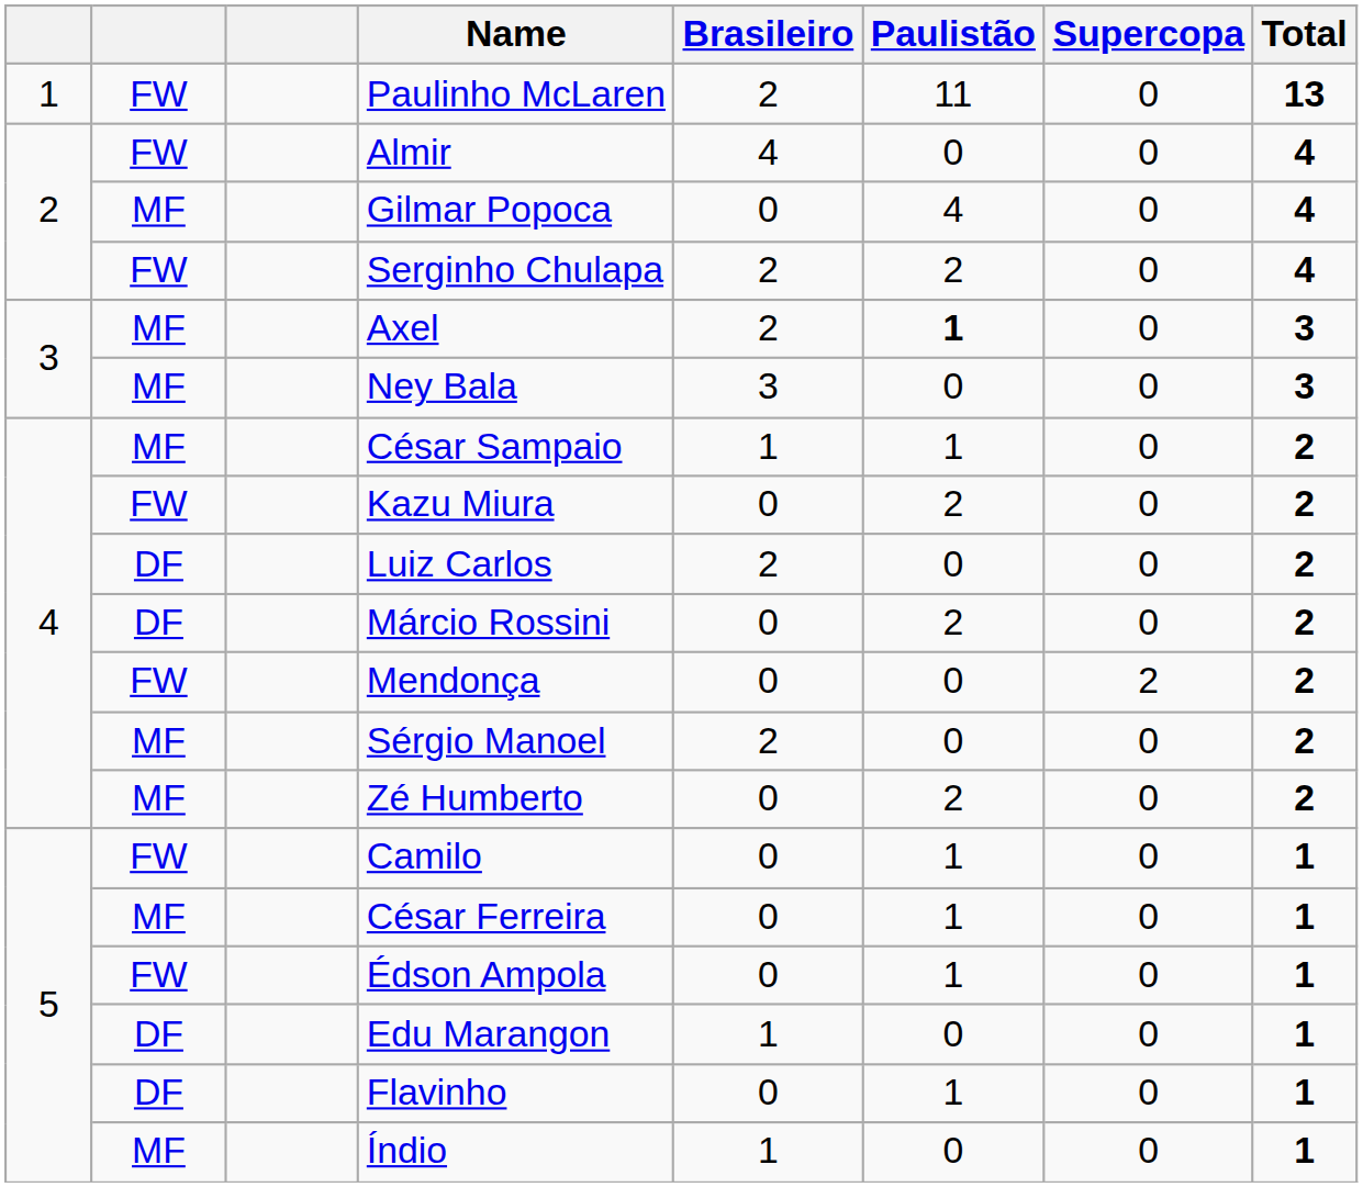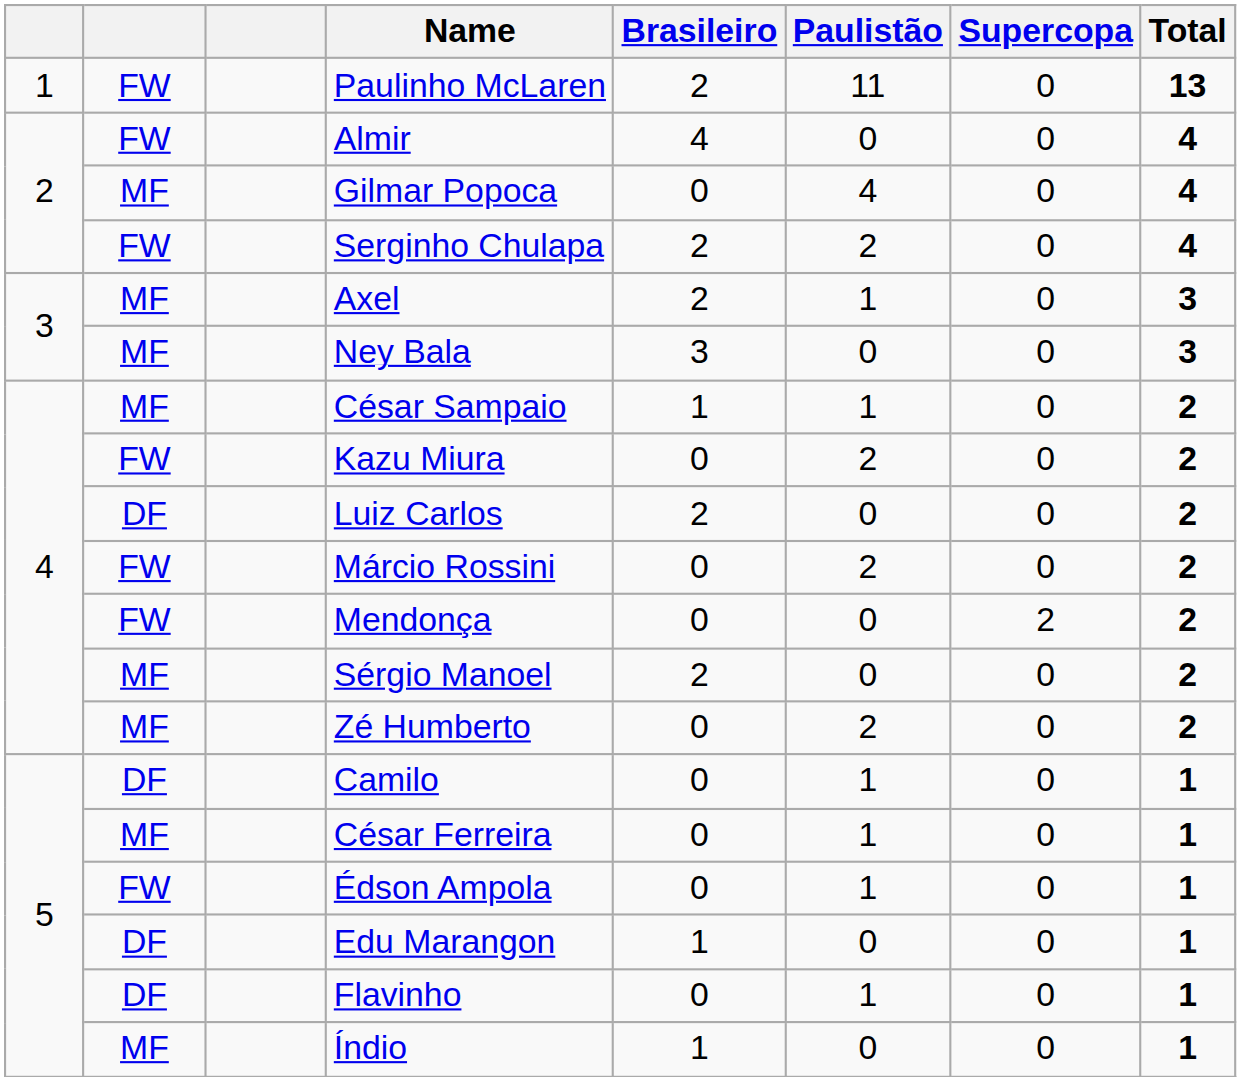 <table class="wikitable sortable" style="text-align:center;">
 <tr>
 <th width="30"></th>
 <th width="50"></th>
 <th width="50"></th>
 <th>Name</th>
 <th><a href='#'>Brasileiro</a></th>
 <th><a href='#'>Paulistão</a></th>
 <th><a href='#'>Supercopa</a></th>
 <th>Total</th>
 </tr>
 <tr>
 <td rowspan=1>1</td>
 <td><a href='#'>FW</a></td>
 <td></td>
 <td align=left><a href='#'>Paulinho McLaren</a></td>
 <td>2</td>
 <td>11</td>
 <td>0</td>
 <td><strong>13</strong></td>
 </tr>
 <tr>
 <td rowspan=3>2</td>
 <td><a href='#'>FW</a></td>
 <td></td>
 <td align=left><a href='#'>Almir</a></td>
 <td>4</td>
 <td>0</td>
 <td>0</td>
 <td><strong>4</strong></td>
 </tr>
 <tr>
 <td><a href='#'>MF</a></td>
 <td></td>
 <td align=left><a href='#'>Gilmar Popoca</a></td>
 <td>0</td>
 <td>4</td>
 <td>0</td>
 <td><strong>4</strong></td>
 </tr>
 <tr>
 <td><a href='#'>FW</a></td>
 <td></td>
 <td align=left><a href='#'>Serginho Chulapa</a></td>
 <td>2</td>
 <td>2</td>
 <td>0</td>
 <td><strong>4</strong></td>
 </tr>
 <tr>
 <td rowspan=2>3</td>
 <td><a href='#'>MF</a></td>
 <td></td>
 <td align=left><a href='#'>Axel</a></td>
 <td>2</td>
-<td><strong>1</strong></td>
+<td>1</td>
 <td>0</td>
 <td><strong>3</strong></td>
 </tr>
 <tr>
 <td><a href='#'>MF</a></td>
 <td></td>
 <td align=left><a href='#'>Ney Bala</a></td>
 <td>3</td>
 <td>0</td>
 <td>0</td>
 <td><strong>3</strong></td>
 </tr>
 <tr>
 <td rowspan=7>4</td>
 <td><a href='#'>MF</a></td>
 <td></td>
 <td align=left><a href='#'>César Sampaio</a></td>
 <td>1</td>
 <td>1</td>
 <td>0</td>
 <td><strong>2</strong></td>
 </tr>
 <tr>
 <td><a href='#'>FW</a></td>
 <td></td>
 <td align=left><a href='#'>Kazu Miura</a></td>
 <td>0</td>
 <td>2</td>
 <td>0</td>
 <td><strong>2</strong></td>
 </tr>
 <tr>
 <td><a href='#'>DF</a></td>
 <td></td>
 <td align=left><a href='#'>Luiz Carlos</a></td>
 <td>2</td>
 <td>0</td>
 <td>0</td>
 <td><strong>2</strong></td>
 </tr>
 <tr>
-<td><a href='#'>DF</a></td>
+<td><a href='#'>FW</a></td>
 <td></td>
 <td align=left><a href='#'>Márcio Rossini</a></td>
 <td>0</td>
 <td>2</td>
 <td>0</td>
 <td><strong>2</strong></td>
 </tr>
 <tr>
 <td><a href='#'>FW</a></td>
 <td></td>
 <td align=left><a href='#'>Mendonça</a></td>
 <td>0</td>
 <td>0</td>
 <td>2</td>
 <td><strong>2</strong></td>
 </tr>
 <tr>
 <td><a href='#'>MF</a></td>
 <td></td>
 <td align=left><a href='#'>Sérgio Manoel</a></td>
 <td>2</td>
 <td>0</td>
 <td>0</td>
 <td><strong>2</strong></td>
 </tr>
 <tr>
 <td><a href='#'>MF</a></td>
 <td></td>
 <td align=left><a href='#'>Zé Humberto</a></td>
 <td>0</td>
 <td>2</td>
 <td>0</td>
 <td><strong>2</strong></td>
 </tr>
 <tr>
 <td rowspan=6>5</td>
-<td><a href='#'>FW</a></td>
+<td><a href='#'>DF</a></td>
 <td></td>
 <td align=left><a href='#'>Camilo</a></td>
 <td>0</td>
 <td>1</td>
 <td>0</td>
 <td><strong>1</strong></td>
 </tr>
 <tr>
 <td><a href='#'>MF</a></td>
 <td></td>
 <td align=left><a href='#'>César Ferreira</a></td>
 <td>0</td>
 <td>1</td>
 <td>0</td>
 <td><strong>1</strong></td>
 </tr>
 <tr>
 <td><a href='#'>FW</a></td>
 <td></td>
 <td align=left><a href='#'>Édson Ampola</a></td>
 <td>0</td>
 <td>1</td>
 <td>0</td>
 <td><strong>1</strong></td>
 </tr>
 <tr>
 <td><a href='#'>DF</a></td>
 <td></td>
 <td align=left><a href='#'>Edu Marangon</a></td>
 <td>1</td>
 <td>0</td>
 <td>0</td>
 <td><strong>1</strong></td>
 </tr>
 <tr>
 <td><a href='#'>DF</a></td>
 <td></td>
 <td align=left><a href='#'>Flavinho</a></td>
 <td>0</td>
 <td>1</td>
 <td>0</td>
 <td><strong>1</strong></td>
 </tr>
 <tr>
 <td><a href='#'>MF</a></td>
 <td></td>
 <td align=left><a href='#'>Índio</a></td>
 <td>1</td>
 <td>0</td>
 <td>0</td>
 <td><strong>1</strong></td>
 </tr>
 <tr>
 </tr>
 </table>
